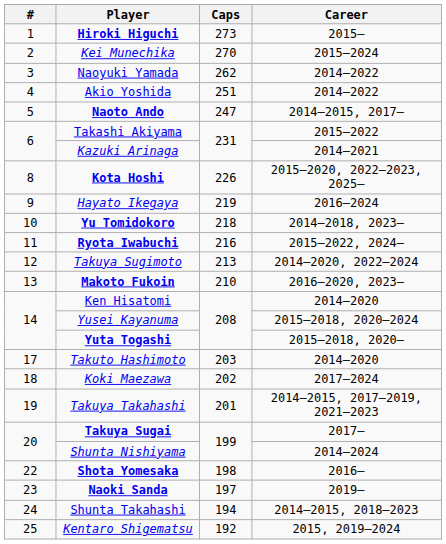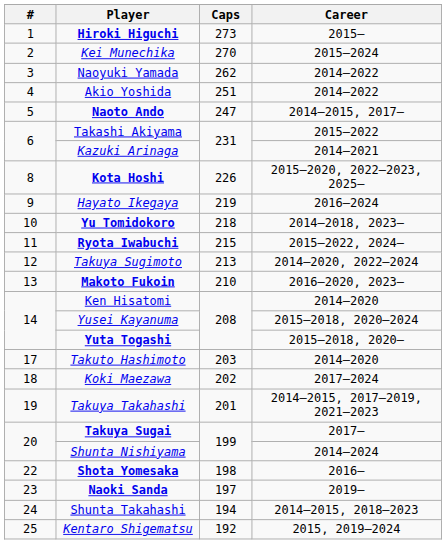 <table class="wikitable" style="text-align:center;">
 <tr>
 </tr>
 <tr>
 <th width=50px>#</th>
 <th style="width:150px;">Player</th>
 <th width=50px>Caps</th>
 <th style="width:200px;">Career</th>
 </tr>
 <tr>
 <td>1</td>
 <td><strong><a href='#'>Hiroki Higuchi</a></strong></td>
 <td>273</td>
 <td>2015–</td>
 </tr>
 <tr>
 <td>2</td>
 <td><em><a href='#'>Kei Munechika</a></em></td>
 <td>270</td>
 <td>2015–2024</td>
 </tr>
 <tr>
 <td>3</td>
 <td><a href='#'>Naoyuki Yamada</a></td>
 <td>262</td>
 <td>2014–2022</td>
 </tr>
 <tr>
 <td>4</td>
 <td><a href='#'>Akio Yoshida</a></td>
 <td>251</td>
 <td>2014–2022</td>
 </tr>
 <tr>
 <td>5</td>
 <td><strong><a href='#'>Naoto Ando</a></strong></td>
 <td>247</td>
 <td>2014–2015, 2017–</td>
 </tr>
 <tr>
 <td rowspan="2">6</td>
 <td><a href='#'>Takashi Akiyama</a></td>
 <td rowspan="2">231</td>
 <td>2015–2022</td>
 </tr>
 <tr>
 <td><em><a href='#'>Kazuki Arinaga</a></em></td>
 <td>2014–2021</td>
 </tr>
 <tr>
 <td>8</td>
 <td><strong><a href='#'>Kota Hoshi</a></strong></td>
 <td>226</td>
 <td>2015–2020, 2022–2023, 2025–</td>
 </tr>
 <tr>
 <td>9</td>
 <td><em><a href='#'>Hayato Ikegaya</a></em></td>
 <td>219</td>
 <td>2016–2024</td>
 </tr>
 <tr>
 <td>10</td>
 <td><strong><a href='#'>Yu Tomidokoro</a></strong></td>
 <td>218</td>
 <td>2014–2018, 2023–</td>
 </tr>
 <tr>
 <td>11</td>
 <td><strong><a href='#'>Ryota Iwabuchi</a></strong></td>
-<td>216</td>
+<td>215</td>
 <td>2015–2022, 2024–</td>
 </tr>
 <tr>
 <td>12</td>
 <td><em><a href='#'>Takuya Sugimoto</a></em></td>
 <td>213</td>
 <td>2014–2020, 2022–2024</td>
 </tr>
 <tr>
 <td>13</td>
 <td><strong><a href='#'>Makoto Fukoin</a></strong></td>
 <td>210</td>
 <td>2016–2020, 2023–</td>
 </tr>
 <tr>
 <td rowspan="3">14</td>
 <td><a href='#'>Ken Hisatomi</a></td>
 <td rowspan="3">208</td>
 <td>2014–2020</td>
 </tr>
 <tr>
 <td><em><a href='#'>Yusei Kayanuma</a></em></td>
 <td>2015–2018, 2020–2024</td>
 </tr>
 <tr>
 <td><strong><a href='#'>Yuta Togashi</a></strong></td>
 <td>2015–2018, 2020–</td>
 </tr>
 <tr>
 <td>17</td>
 <td><em><a href='#'>Takuto Hashimoto</a></em></td>
 <td>203</td>
 <td>2014–2020</td>
 </tr>
 <tr>
 <td>18</td>
 <td><em><a href='#'>Koki Maezawa</a></em></td>
 <td>202</td>
 <td>2017–2024</td>
 </tr>
 <tr>
 <td>19</td>
 <td><em><a href='#'>Takuya Takahashi</a></em></td>
 <td>201</td>
 <td>2014–2015, 2017–2019, 2021–2023</td>
 </tr>
 <tr>
 <td rowspan="2">20</td>
 <td><strong><a href='#'>Takuya Sugai</a></strong></td>
 <td rowspan="2">199</td>
 <td>2017–</td>
 </tr>
 <tr>
 <td><em><a href='#'>Shunta Nishiyama</a></em></td>
 <td>2014–2024</td>
 </tr>
 <tr>
 <td>22</td>
 <td><strong><a href='#'>Shota Yomesaka</a></strong></td>
 <td>198</td>
 <td>2016–</td>
 </tr>
 <tr>
 <td>23</td>
 <td><strong><a href='#'>Naoki Sanda</a></strong></td>
 <td>197</td>
 <td>2019–</td>
 </tr>
 <tr>
 <td>24</td>
 <td><a href='#'>Shunta Takahashi</a></td>
 <td>194</td>
 <td>2014–2015, 2018–2023</td>
 </tr>
 <tr>
 <td>25</td>
 <td><em><a href='#'>Kentaro Shigematsu</a></em></td>
 <td>192</td>
 <td>2015, 2019–2024</td>
 </tr>
 </table>
